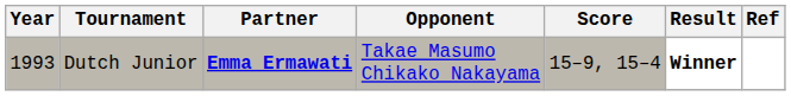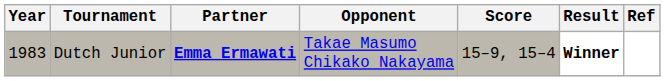 <table class="sortable wikitable" style="font-size: 90%">
 <tr>
 <th>Year</th>
 <th>Tournament</th>
 <th>Partner</th>
 <th>Opponent</th>
 <th>Score</th>
 <th>Result</th>
 <th>Ref</th>
 </tr>
 <tr style="background:#BDB8AD">
-<td align="center">1993</td>
+<td align="center">1983</td>
 <td align="left">Dutch Junior</td>
 <td align="left"><strong> <a href='#'>Emma Ermawati</a></strong></td>
 <td align="left"> <a href='#'>Takae Masumo</a><br> <a href='#'>Chikako Nakayama</a></td>
 <td align="left">15–9, 15–4</td>
 <td style="text-align:left; background:white"> <strong>Winner</strong></td>
 <td style="text-align:center; background:white"></td>
 </tr>
 </table>
